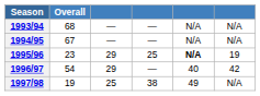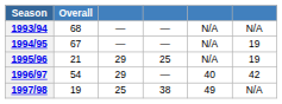 <table class="wikitable" style="font-size:86%; text-align:center; border:grey solid 1px; border-collapse:collapse; background:#ffffff;">
 <tr>
 <th style="background-color:#369; color:white; width:60px;"> Season </th>
 <th style="background-color:#4180be; color:white; width:55px;">Overall</th>
 <th style="background-color:#4180be; color:white; width:55px;"></th>
 <th style="background-color:#4180be; color:white; width:55px;"></th>
 <th style="background-color:#4180be; color:white; width:55px;"></th>
 <th style="background-color:#4180be; color:white; width:55px;"></th>
 </tr>
 <tr>
 <th scope=row align=center><a href='#'>1993/94</a></th>
 <td align=center>68</td>
 <td align=center>—</td>
 <td align=center>—</td>
 <td align=center>N/A</td>
 <td align=center>N/A</td>
 </tr>
 <tr>
 <th scope=row align=center><a href='#'>1994/95</a></th>
 <td align=center>67</td>
 <td align=center>—</td>
 <td align=center>—</td>
 <td align=center>N/A</td>
-<td align=center>N/A</td>
+<td align=center>19</td>
 </tr>
 <tr>
 <th scope=row align=center><a href='#'>1995/96</a></th>
-<td align=center>23</td>
+<td align=center>21</td>
 <td align=center>29</td>
 <td align=center>25</td>
-<td align=center><strong>N/A</strong></td>
+<td align=center>N/A</td>
 <td align=center>19</td>
 </tr>
 <tr>
 <th scope=row align=center><a href='#'>1996/97</a></th>
 <td align=center>54</td>
 <td align=center>29</td>
 <td align=center>—</td>
 <td align=center>40</td>
 <td align=center>42</td>
 </tr>
 <tr>
 <th scope=row align=center><a href='#'>1997/98</a></th>
 <td align=center>19</td>
 <td align=center>25</td>
 <td align=center>38</td>
 <td align=center>49</td>
 <td align=center>N/A</td>
 </tr>
 </table>
